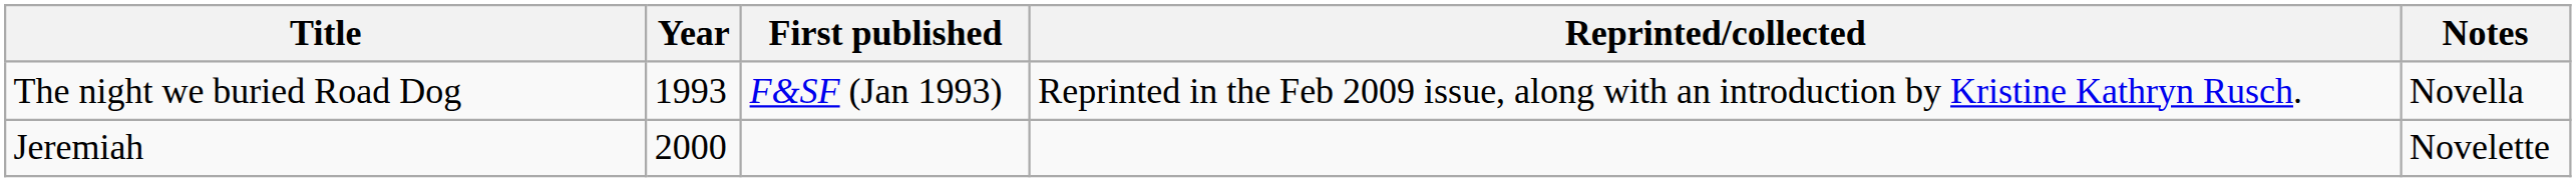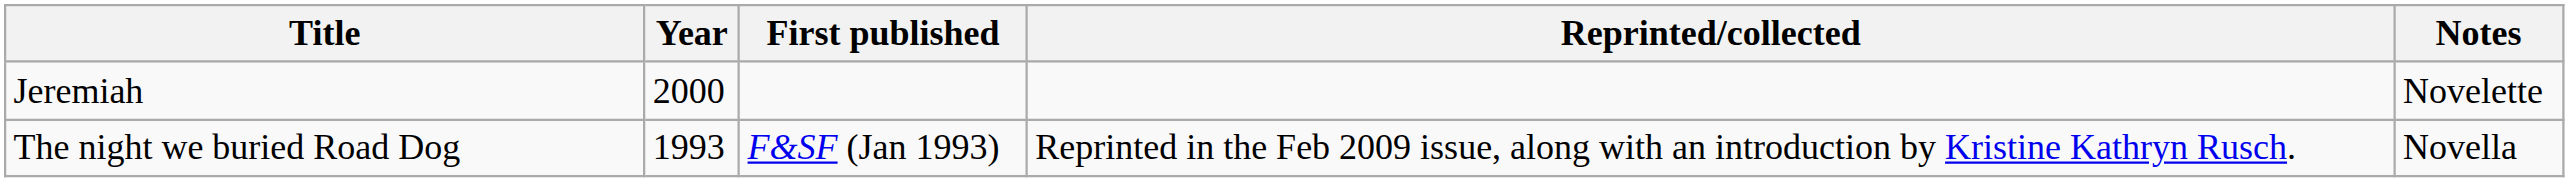 <table class='wikitable sortable' width='90%'>
 <tr>
 <th width=25%>Title</th>
 <th>Year</th>
 <th>First published</th>
 <th>Reprinted/collected</th>
 <th>Notes</th>
 </tr>
 <tr>
+<td>Jeremiah</td>
+<td>2000</td>
+<td></td>
+<td></td>
+<td>Novelette</td>
+</tr>
+<tr>
 <td>The night we buried Road Dog</td>
 <td>1993</td>
 <td><em><a href='#'>F&SF</a></em> (Jan 1993)</td>
 <td>Reprinted in the Feb 2009 issue, along with an introduction by <a href='#'>Kristine Kathryn Rusch</a>.</td>
 <td>Novella</td>
 </tr>
-<tr>
-<td>Jeremiah</td>
-<td>2000</td>
-<td></td>
-<td></td>
-<td>Novelette</td>
-</tr>
 </table>
